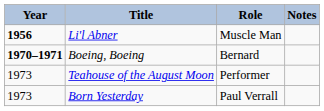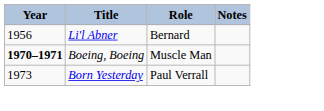 <table class="wikitable" style="font-size:95%;">
 <tr style="text-align:left;">
 <th style="background:#B0C4DE;">Year</th>
 <th style="background:#B0C4DE;">Title</th>
 <th style="background:#B0C4DE;">Role</th>
 <th style="background:#B0C4DE;">Notes</th>
 </tr>
 <tr>
-<td><strong>1956</strong></td>
+<td>1956</td>
 <td><em><a href='#'>Li'l Abner</a></em></td>
-<td>Muscle Man</td>
+<td>Bernard</td>
 <td></td>
 </tr>
 <tr>
 <td><strong>1970–1971</strong></td>
 <td><em>Boeing, Boeing</em></td>
-<td>Bernard</td>
-<td></td>
-</tr>
-<tr>
-<td>1973</td>
-<td><em><a href='#'>Teahouse of the August Moon</a></em></td>
-<td>Performer</td>
+<td>Muscle Man</td>
 <td></td>
 </tr>
 <tr>
 <td>1973</td>
 <td><em><a href='#'>Born Yesterday</a></em></td>
 <td>Paul Verrall</td>
 <td></td>
 </tr>
 </table>
